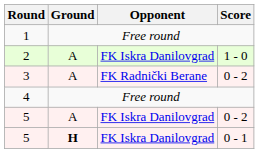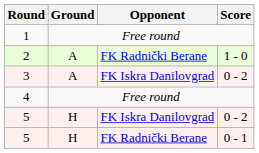 <table class="wikitable sortable">
 <tr>
 <th>Round</th>
 <th>Ground</th>
 <th>Opponent</th>
 <th>Score</th>
 </tr>
 <tr>
 <td align="center">1</td>
 <td align="center" colspan="4" align="center"><em>Free round</em></td>
 </tr>
 <tr bgcolor=#E8FFD8>
 <td align="center">2</td>
 <td align="center">A</td>
-<td><a href='#'>FK Iskra Danilovgrad</a></td>
+<td><a href='#'>FK Radnički Berane</a></td>
 <td align="center">1 - 0</td>
 </tr>
 <tr bgcolor=#FFF0F0>
 <td align="center">3</td>
 <td align="center">A</td>
-<td><a href='#'>FK Radnički Berane</a></td>
+<td><a href='#'>FK Iskra Danilovgrad</a></td>
 <td align="center">0 - 2</td>
 </tr>
 <tr>
 <td align="center">4</td>
 <td align="center" colspan="4" align="center"><em>Free round</em></td>
 </tr>
 <tr bgcolor=#FFF0F0>
 <td align="center">5</td>
-<td align="center">A</td>
+<td align="center">H</td>
 <td><a href='#'>FK Iskra Danilovgrad</a></td>
 <td align="center">0 - 2</td>
 </tr>
 <tr bgcolor=#FFF0F0>
 <td align="center">5</td>
-<td align="center"><strong>H</strong></td>
-<td><a href='#'>FK Iskra Danilovgrad</a></td>
+<td align="center">H</td>
+<td><a href='#'>FK Radnički Berane</a></td>
 <td align="center">0 - 1</td>
 </tr>
 </table>
